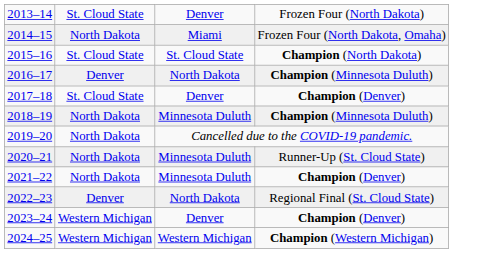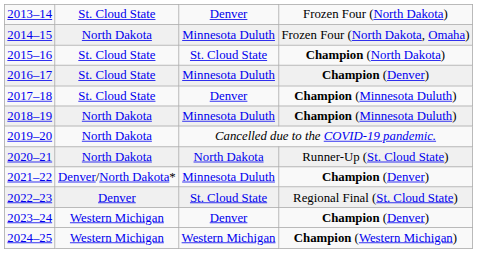 <table class=wikitable style="text-align: center;">
 <tr>
 <td><a href='#'>2013–14</a></td>
 <td><a href='#'>St. Cloud State</a></td>
 <td><a href='#'>Denver</a></td>
 <td>Frozen Four (<a href='#'>North Dakota</a>)</td>
 </tr>
 <tr bgcolor=f0f0f0>
 <td><a href='#'>2014–15</a></td>
 <td><a href='#'>North Dakota</a></td>
-<td><a href='#'>Miami</a></td>
+<td><a href='#'>Minnesota Duluth</a></td>
 <td>Frozen Four (<a href='#'>North Dakota</a>, <a href='#'>Omaha</a>)</td>
 </tr>
 <tr>
 <td><a href='#'>2015–16</a></td>
 <td><a href='#'>St. Cloud State</a></td>
 <td><a href='#'>St. Cloud State</a></td>
 <td><strong>Champion</strong> (<a href='#'>North Dakota</a>)</td>
 </tr>
 <tr bgcolor=f0f0f0>
 <td><a href='#'>2016–17</a></td>
-<td><a href='#'>Denver</a></td>
-<td><a href='#'>North Dakota</a></td>
-<td><strong>Champion</strong> (<a href='#'>Minnesota Duluth</a>)</td>
+<td><a href='#'>St. Cloud State</a></td>
+<td><a href='#'>Minnesota Duluth</a></td>
+<td><strong>Champion</strong> (<a href='#'>Denver</a>)</td>
 </tr>
 <tr>
 <td><a href='#'>2017–18</a></td>
 <td><a href='#'>St. Cloud State</a></td>
 <td><a href='#'>Denver</a></td>
-<td><strong>Champion</strong> (<a href='#'>Denver</a>)</td>
+<td><strong>Champion</strong> (<a href='#'>Minnesota Duluth</a>)</td>
 </tr>
 <tr bgcolor=f0f0f0>
 <td><a href='#'>2018–19</a></td>
 <td><a href='#'>North Dakota</a></td>
 <td><a href='#'>Minnesota Duluth</a></td>
 <td><strong>Champion</strong> (<a href='#'>Minnesota Duluth</a>)</td>
 </tr>
 <tr>
 <td><a href='#'>2019–20</a></td>
 <td><a href='#'>North Dakota</a></td>
 <td colspan=2 align=center><em>Cancelled due to the <a href='#'>COVID-19 pandemic.</a></em></td>
 </tr>
 <tr bgcolor=f0f0f0>
 <td><a href='#'>2020–21</a></td>
 <td><a href='#'>North Dakota</a></td>
-<td><a href='#'>Minnesota Duluth</a></td>
+<td><a href='#'>North Dakota</a></td>
 <td>Runner-Up (<a href='#'>St. Cloud State</a>)</td>
 </tr>
 <tr>
 <td><a href='#'>2021–22</a></td>
-<td><a href='#'>North Dakota</a></td>
+<td><a href='#'>Denver</a>/<a href='#'>North Dakota</a>*</td>
 <td><a href='#'>Minnesota Duluth</a></td>
 <td><strong>Champion</strong> (<a href='#'>Denver</a>)</td>
 </tr>
 <tr bgcolor=f0f0f0>
 <td><a href='#'>2022–23</a></td>
 <td><a href='#'>Denver</a></td>
-<td><a href='#'>North Dakota</a></td>
+<td><a href='#'>St. Cloud State</a></td>
 <td>Regional Final (<a href='#'>St. Cloud State</a>)</td>
 </tr>
 <tr>
 <td><a href='#'>2023–24</a></td>
 <td><a href='#'>Western Michigan</a></td>
 <td><a href='#'>Denver</a></td>
 <td><strong>Champion</strong> (<a href='#'>Denver</a>)</td>
 </tr>
 <tr>
 <td><a href='#'>2024–25</a></td>
 <td><a href='#'>Western Michigan</a></td>
 <td><a href='#'>Western Michigan</a></td>
 <td><strong>Champion</strong> (<a href='#'>Western Michigan</a>)</td>
 </tr>
 </table>
